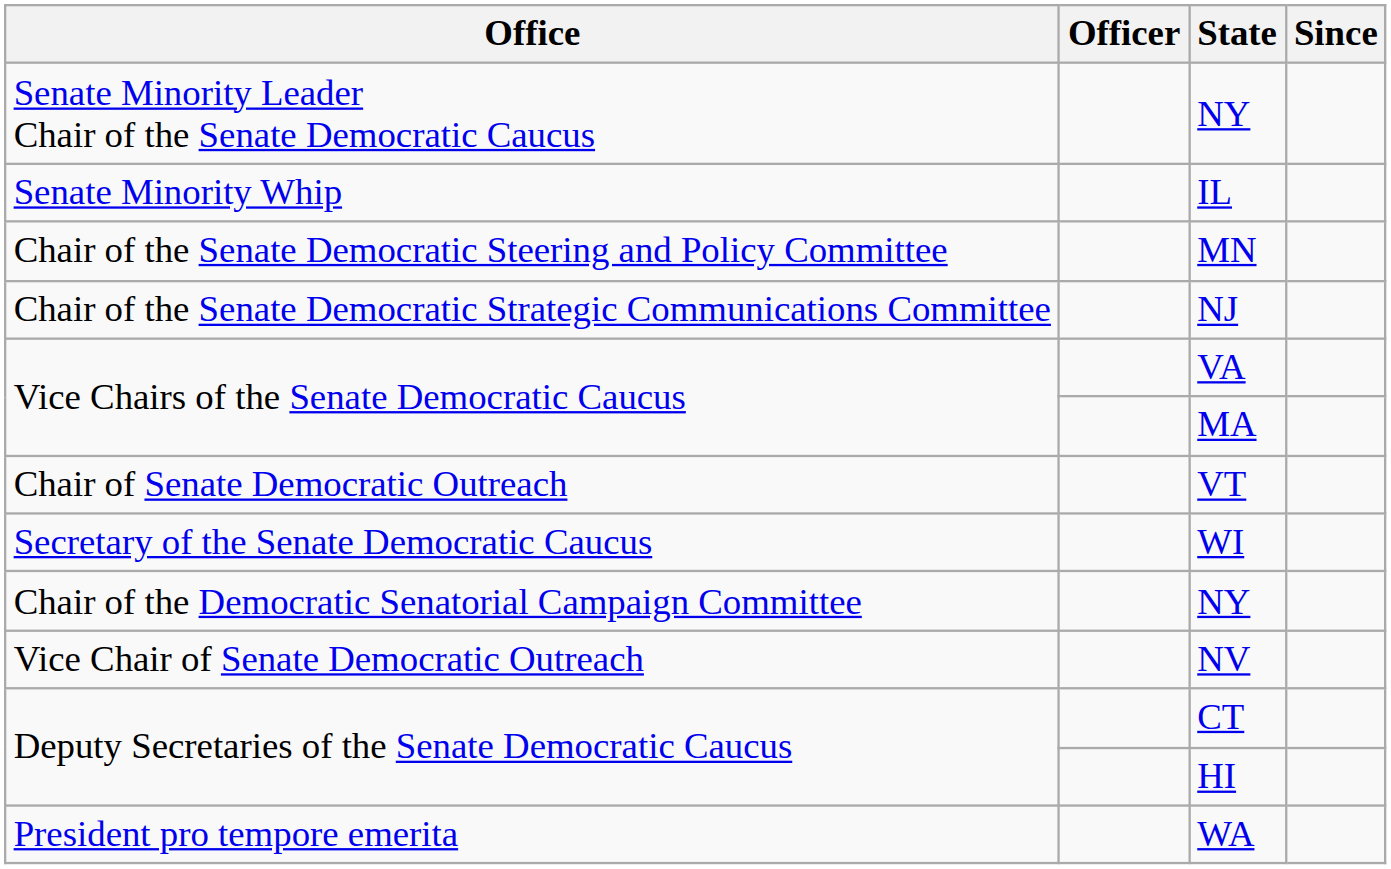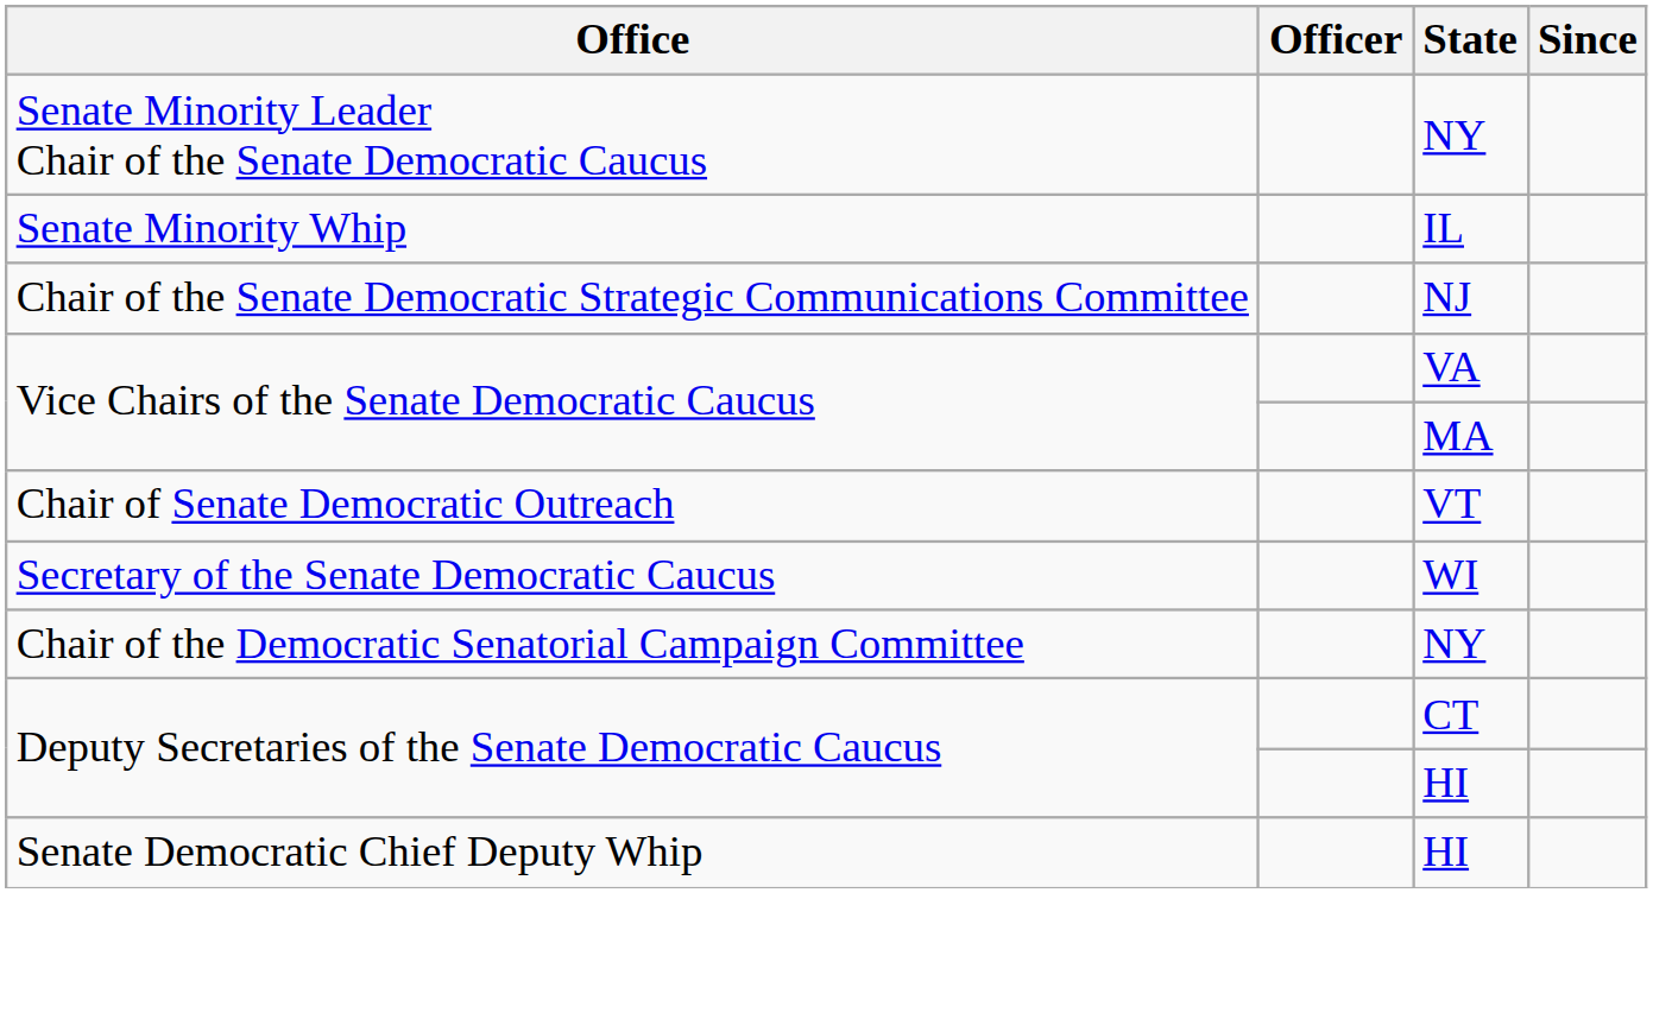 <table class="sortable wikitable">
 <tr>
 <th>Office</th>
 <th>Officer</th>
 <th>State</th>
 <th>Since</th>
 </tr>
 <tr>
 <td><a href='#'>Senate Minority Leader</a><br>Chair of the <a href='#'>Senate Democratic Caucus</a></td>
 <td></td>
 <td><a href='#'>NY</a></td>
 <td><br></td>
 </tr>
 <tr>
 <td><a href='#'>Senate Minority Whip</a></td>
 <td></td>
 <td><a href='#'>IL</a></td>
 <td><br></td>
-</tr>
-<tr>
-<td>Chair of the <a href='#'>Senate Democratic Steering and Policy Committee</a></td>
-<td></td>
-<td><a href='#'>MN</a></td>
-<td></td>
 </tr>
 <tr>
 <td>Chair of the <a href='#'>Senate Democratic Strategic Communications Committee</a></td>
 <td></td>
 <td><a href='#'>NJ</a></td>
 <td></td>
 </tr>
 <tr>
 <td rowspan=2>Vice Chairs of the <a href='#'>Senate Democratic Caucus</a></td>
 <td></td>
 <td><a href='#'>VA</a></td>
 <td></td>
 </tr>
 <tr>
 <td></td>
 <td><a href='#'>MA</a></td>
 <td></td>
 </tr>
 <tr>
 <td>Chair of <a href='#'>Senate Democratic Outreach</a></td>
 <td></td>
 <td><a href='#'>VT</a></td>
 <td></td>
 </tr>
 <tr>
 <td><a href='#'>Secretary of the Senate Democratic Caucus</a></td>
 <td></td>
 <td><a href='#'>WI</a></td>
 <td></td>
 </tr>
 <tr>
 <td>Chair of the <a href='#'>Democratic Senatorial Campaign Committee</a></td>
 <td></td>
 <td><a href='#'>NY</a></td>
 <td></td>
 </tr>
 <tr>
-<td>Vice Chair of <a href='#'>Senate Democratic Outreach</a></td>
-<td></td>
-<td><a href='#'>NV</a></td>
-<td></td>
-</tr>
-<tr>
 <td rowspan=2>Deputy Secretaries of the <a href='#'>Senate Democratic Caucus</a></td>
 <td></td>
 <td><a href='#'>CT</a></td>
 <td></td>
 </tr>
 <tr>
 <td></td>
 <td><a href='#'>HI</a></td>
 <td></td>
 </tr>
 <tr>
-<td><a href='#'>President pro tempore emerita</a></td>
+<td>Senate Democratic Chief Deputy Whip</td>
 <td></td>
-<td><a href='#'>WA</a></td>
-<td><br></td>
+<td><a href='#'>HI</a></td>
+<td></td>
 </tr>
 </table>
